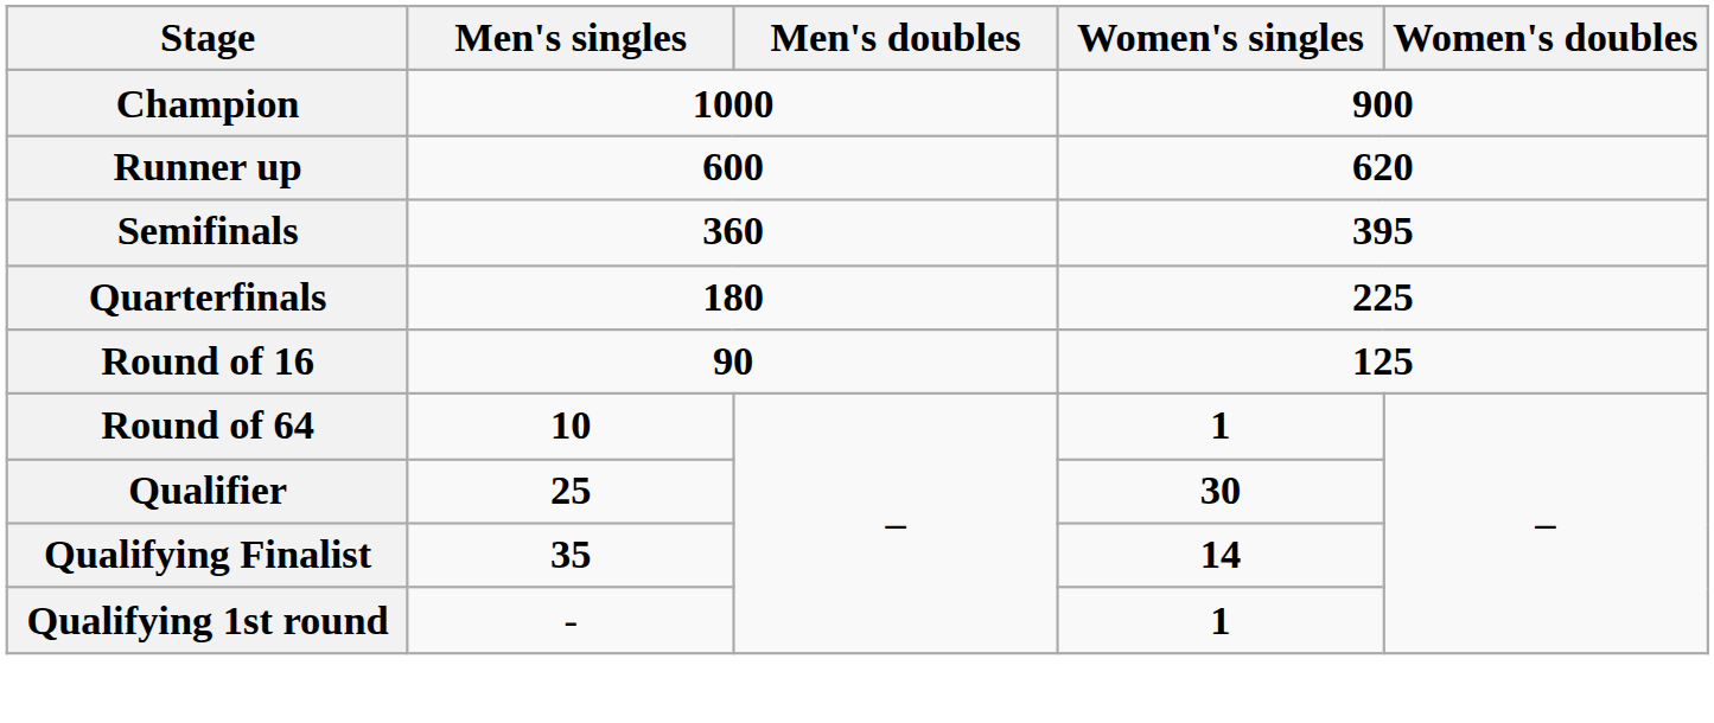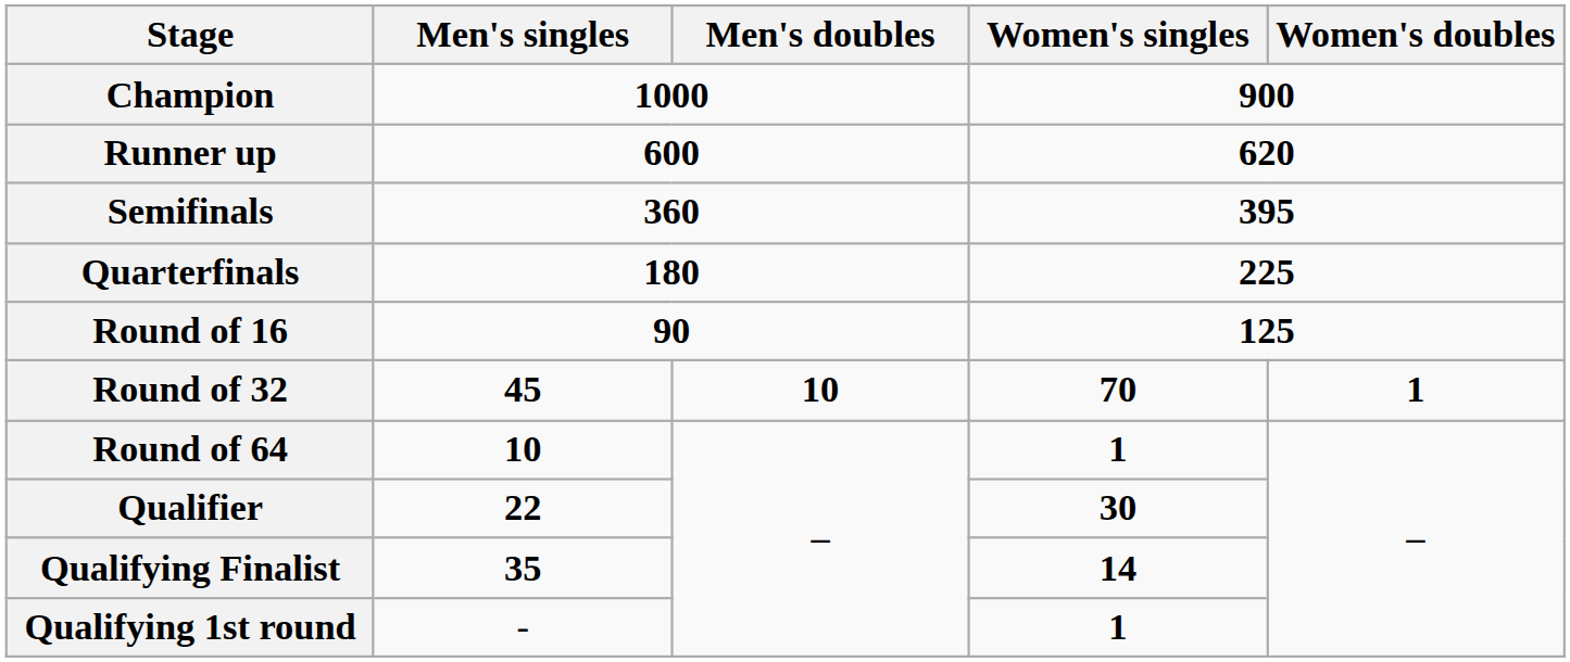 <table class="wikitable" style="margin: 1em auto;">
 <tr style="background:#d1e4fd;">
 <th style="width:150px;">Stage</th>
 <th style="width:120px;">Men's singles</th>
 <th style="width:120px;">Men's doubles</th>
 <th style="width:120px;">Women's singles</th>
 <th style="width:120px;">Women's doubles</th>
 </tr>
 <tr style="text-align:center;">
 <th>Champion</th>
 <td colspan=2><strong>1000</strong></td>
 <td colspan=2><strong>900</strong></td>
 </tr>
 <tr style="text-align:center;">
 <th>Runner up</th>
 <td colspan=2><strong>600</strong></td>
 <td colspan=2><strong>620</strong></td>
 </tr>
 <tr style="text-align:center;">
 <th>Semifinals</th>
 <td colspan=2><strong>360</strong></td>
 <td colspan=2><strong>395</strong></td>
 </tr>
 <tr style="text-align:center;">
 <th>Quarterfinals</th>
 <td colspan=2><strong>180</strong></td>
 <td colspan=2><strong>225</strong></td>
 </tr>
 <tr style="text-align:center;">
 <th>Round of 16</th>
 <td colspan=2><strong>90</strong></td>
 <td colspan=2><strong>125</strong></td>
 </tr>
 <tr style="text-align:center;">
+<th>Round of 32</th>
+<td><strong>45</strong></td>
+<td><strong>10</strong></td>
+<td><strong>70</strong></td>
+<td><strong>1</strong></td>
+</tr>
+<tr style="text-align:center;">
 <th>Round of 64</th>
 <td><strong>10</strong></td>
 <td rowspan=4><strong>–</strong></td>
 <td><strong>1</strong></td>
 <td rowspan=4><strong>–</strong></td>
 </tr>
 <tr style="text-align:center;">
 <th>Qualifier</th>
-<td><strong>25</strong></td>
+<td><strong>22</strong></td>
 <td><strong>30</strong></td>
 </tr>
 <tr style="text-align:center;">
 <th>Qualifying Finalist</th>
 <td><strong>35</strong></td>
 <td><strong>14</strong></td>
 </tr>
 <tr style="text-align:center;">
 <th>Qualifying 1st round</th>
 <td>-</td>
 <td><strong>1</strong></td>
 </tr>
 </table>
